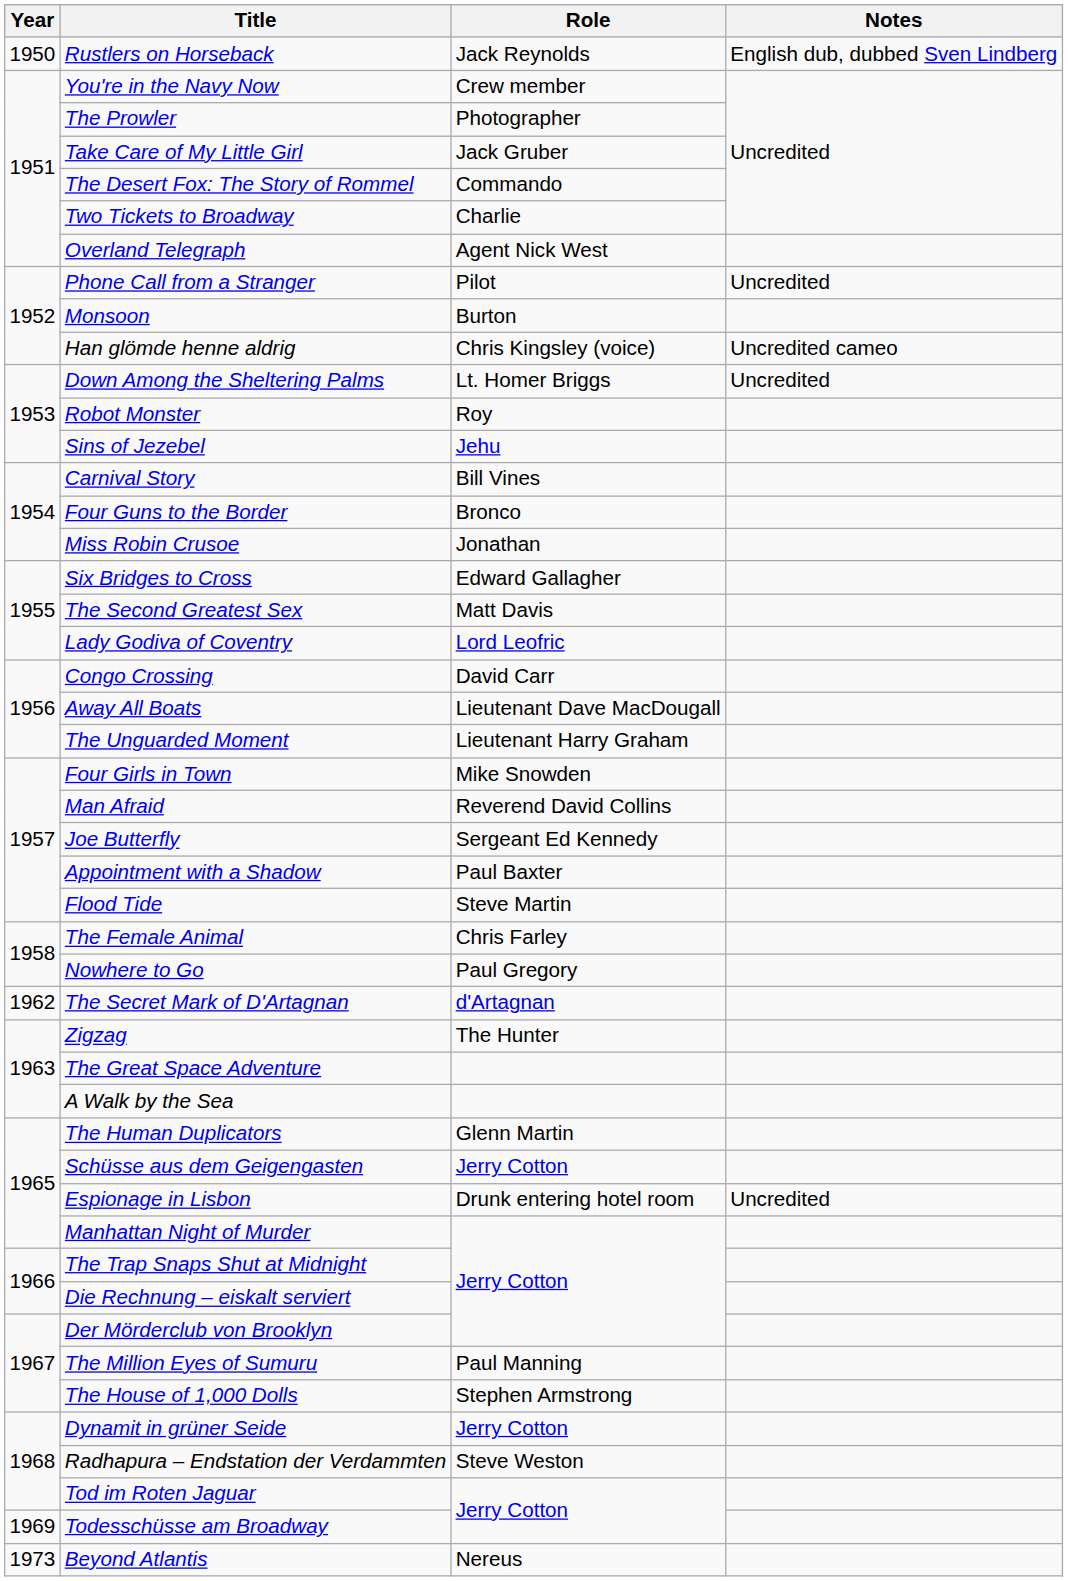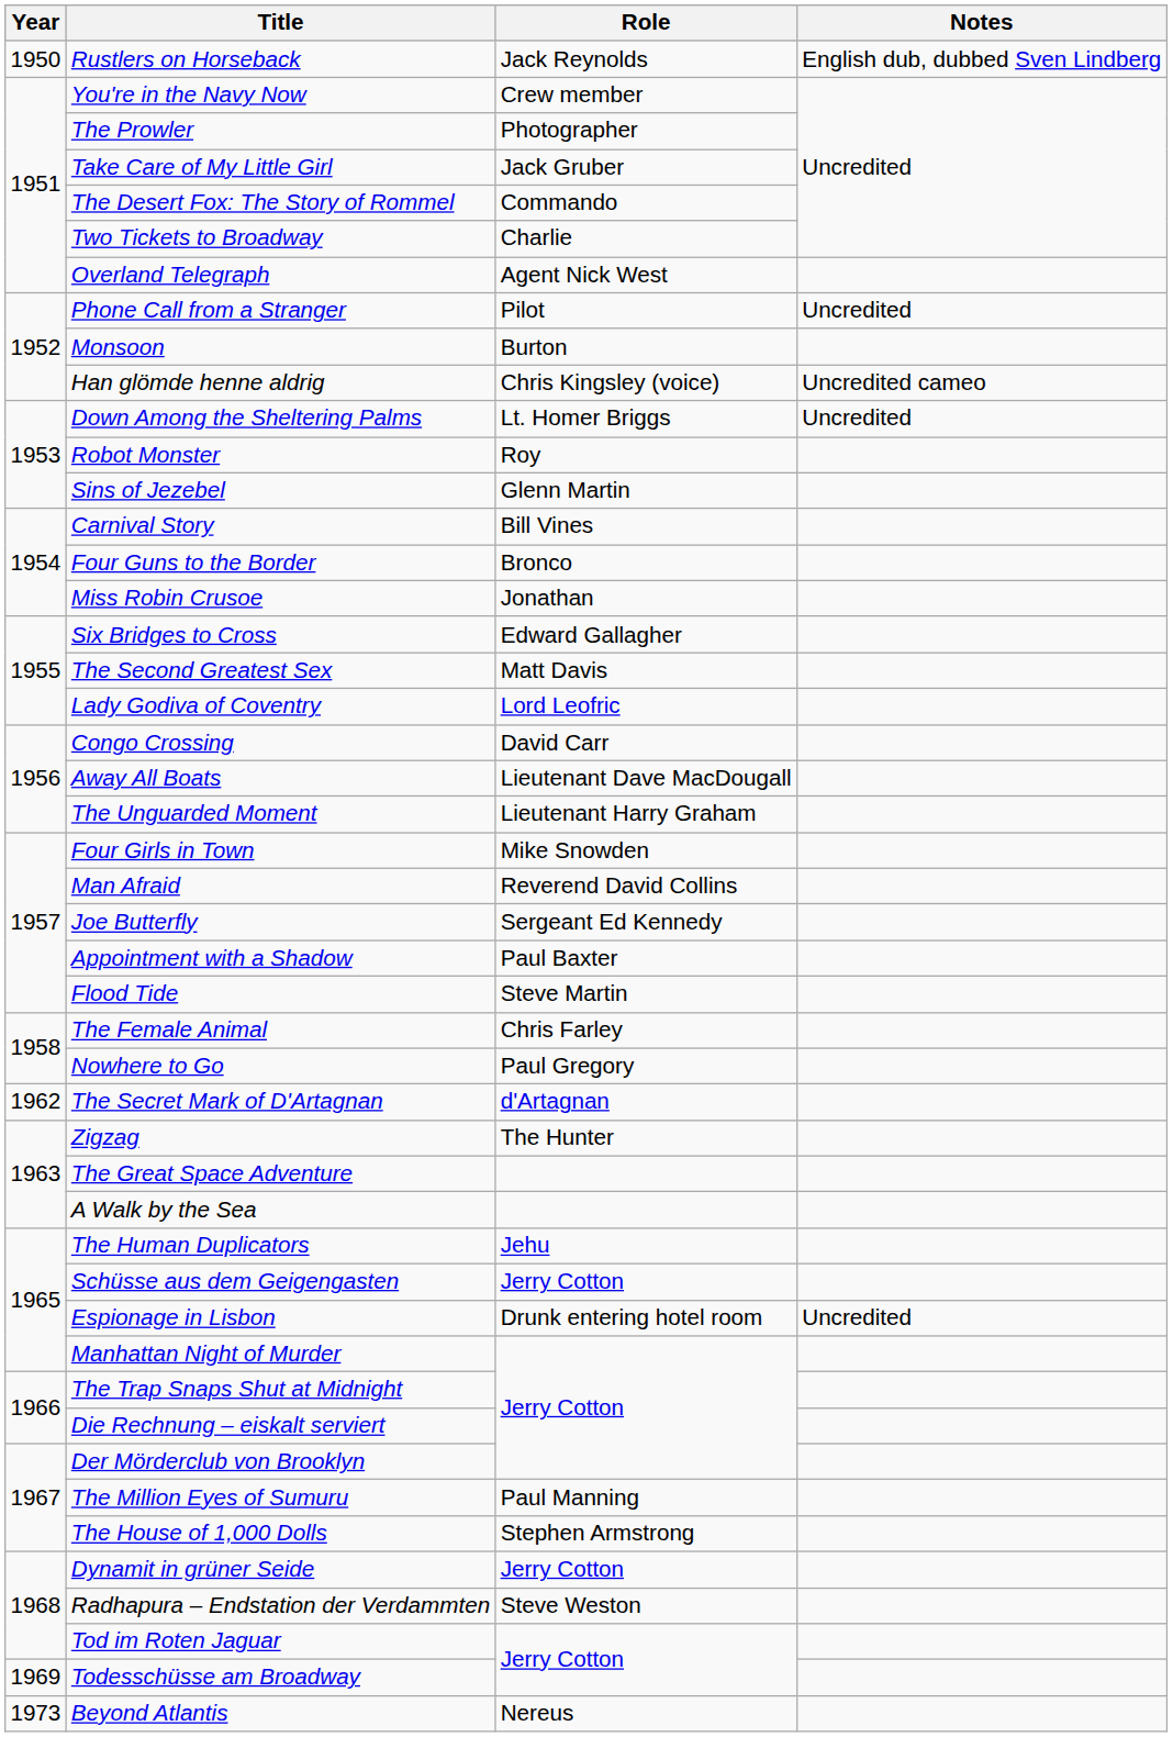 <table class="wikitable">
 <tr style="background:#b0c4de; text-align:center;">
 <th>Year</th>
 <th>Title</th>
 <th>Role</th>
 <th>Notes</th>
 </tr>
 <tr>
 <td>1950</td>
 <td><em><a href='#'>Rustlers on Horseback</a></em></td>
 <td>Jack Reynolds</td>
 <td>English dub, dubbed <a href='#'>Sven Lindberg</a></td>
 </tr>
 <tr>
 <td rowspan="6">1951</td>
 <td><em><a href='#'>You're in the Navy Now</a></em></td>
 <td>Crew member</td>
 <td rowspan="5">Uncredited</td>
 </tr>
 <tr>
 <td><em><a href='#'>The Prowler</a></em></td>
 <td>Photographer</td>
 </tr>
 <tr>
 <td><em><a href='#'>Take Care of My Little Girl</a></em></td>
 <td>Jack Gruber</td>
 </tr>
 <tr>
 <td><em><a href='#'>The Desert Fox: The Story of Rommel</a></em></td>
 <td>Commando</td>
 </tr>
 <tr>
 <td><em><a href='#'>Two Tickets to Broadway</a></em></td>
 <td>Charlie</td>
 </tr>
 <tr>
 <td><em><a href='#'>Overland Telegraph</a></em></td>
 <td>Agent Nick West</td>
 <td></td>
 </tr>
 <tr>
 <td rowspan="3">1952</td>
 <td><em><a href='#'>Phone Call from a Stranger</a></em></td>
 <td>Pilot</td>
 <td>Uncredited</td>
 </tr>
 <tr>
 <td><em><a href='#'>Monsoon</a></em></td>
 <td>Burton</td>
 <td></td>
 </tr>
 <tr>
 <td><em>Han glömde henne aldrig</em></td>
 <td>Chris Kingsley (voice)</td>
 <td>Uncredited cameo</td>
 </tr>
 <tr>
 <td rowspan="3">1953</td>
 <td><em><a href='#'>Down Among the Sheltering Palms</a></em></td>
 <td>Lt. Homer Briggs</td>
 <td>Uncredited</td>
 </tr>
 <tr>
 <td><em><a href='#'>Robot Monster</a></em></td>
 <td>Roy</td>
 <td></td>
 </tr>
 <tr>
 <td><em><a href='#'>Sins of Jezebel</a></em></td>
-<td><a href='#'>Jehu</a></td>
+<td>Glenn Martin</td>
 <td></td>
 </tr>
 <tr>
 <td rowspan="3">1954</td>
 <td><em><a href='#'>Carnival Story</a></em></td>
 <td>Bill Vines</td>
 <td></td>
 </tr>
 <tr>
 <td><em><a href='#'>Four Guns to the Border</a></em></td>
 <td>Bronco</td>
 <td></td>
 </tr>
 <tr>
 <td><em><a href='#'>Miss Robin Crusoe</a></em></td>
 <td>Jonathan</td>
 <td></td>
 </tr>
 <tr>
 <td rowspan="3">1955</td>
 <td><em><a href='#'>Six Bridges to Cross</a></em></td>
 <td>Edward Gallagher</td>
 <td></td>
 </tr>
 <tr>
 <td><em><a href='#'>The Second Greatest Sex</a></em></td>
 <td>Matt Davis</td>
 <td></td>
 </tr>
 <tr>
 <td><em><a href='#'>Lady Godiva of Coventry</a></em></td>
 <td><a href='#'>Lord Leofric</a></td>
 <td></td>
 </tr>
 <tr>
 <td rowspan="3">1956</td>
 <td><em><a href='#'>Congo Crossing</a></em></td>
 <td>David Carr</td>
 <td></td>
 </tr>
 <tr>
 <td><em><a href='#'>Away All Boats</a></em></td>
 <td>Lieutenant Dave MacDougall</td>
 <td></td>
 </tr>
 <tr>
 <td><em><a href='#'>The Unguarded Moment</a></em></td>
 <td>Lieutenant Harry Graham</td>
 <td></td>
 </tr>
 <tr>
 <td rowspan="5">1957</td>
 <td><em><a href='#'>Four Girls in Town</a></em></td>
 <td>Mike Snowden</td>
 <td></td>
 </tr>
 <tr>
 <td><em><a href='#'>Man Afraid</a></em></td>
 <td>Reverend David Collins</td>
 <td></td>
 </tr>
 <tr>
 <td><em><a href='#'>Joe Butterfly</a></em></td>
 <td>Sergeant Ed Kennedy</td>
 <td></td>
 </tr>
 <tr>
 <td><em><a href='#'>Appointment with a Shadow</a></em></td>
 <td>Paul Baxter</td>
 <td></td>
 </tr>
 <tr>
 <td><em><a href='#'>Flood Tide</a></em></td>
 <td>Steve Martin</td>
 <td></td>
 </tr>
 <tr>
 <td rowspan="2">1958</td>
 <td><em><a href='#'>The Female Animal</a></em></td>
 <td>Chris Farley</td>
 <td></td>
 </tr>
 <tr>
 <td><em><a href='#'>Nowhere to Go</a></em></td>
 <td>Paul Gregory</td>
 <td></td>
 </tr>
 <tr>
 <td>1962</td>
 <td><em><a href='#'>The Secret Mark of D'Artagnan</a></em></td>
 <td><a href='#'>d'Artagnan</a></td>
 <td></td>
 </tr>
 <tr>
 <td rowspan="3">1963</td>
 <td><em><a href='#'>Zigzag</a></em></td>
 <td>The Hunter</td>
 <td></td>
 </tr>
 <tr>
 <td><em><a href='#'>The Great Space Adventure</a></em></td>
 <td></td>
 <td></td>
 </tr>
 <tr>
 <td><em>A Walk by the Sea</em></td>
 <td></td>
 <td></td>
 </tr>
 <tr>
 <td rowspan="4">1965</td>
 <td><em><a href='#'>The Human Duplicators</a></em></td>
-<td>Glenn Martin</td>
+<td><a href='#'>Jehu</a></td>
 <td></td>
 </tr>
 <tr>
 <td><em><a href='#'>Schüsse aus dem Geigengasten</a></em></td>
 <td><a href='#'>Jerry Cotton</a></td>
 <td></td>
 </tr>
 <tr>
 <td><em><a href='#'>Espionage in Lisbon</a></em></td>
 <td>Drunk entering hotel room</td>
 <td>Uncredited</td>
 </tr>
 <tr>
 <td><em><a href='#'>Manhattan Night of Murder</a></em></td>
 <td rowspan="4"><a href='#'>Jerry Cotton</a></td>
 <td></td>
 </tr>
 <tr>
 <td rowspan="2">1966</td>
 <td><em><a href='#'>The Trap Snaps Shut at Midnight</a></em></td>
 <td></td>
 </tr>
 <tr>
 <td><em><a href='#'>Die Rechnung – eiskalt serviert</a></em></td>
 <td></td>
 </tr>
 <tr>
 <td rowspan="3">1967</td>
 <td><em><a href='#'>Der Mörderclub von Brooklyn</a></em></td>
 <td></td>
 </tr>
 <tr>
 <td><em><a href='#'>The Million Eyes of Sumuru</a></em></td>
 <td>Paul Manning</td>
 <td></td>
 </tr>
 <tr>
 <td><em><a href='#'>The House of 1,000 Dolls</a></em></td>
 <td>Stephen Armstrong</td>
 <td></td>
 </tr>
 <tr>
 <td rowspan="3">1968</td>
 <td><em><a href='#'>Dynamit in grüner Seide</a></em></td>
 <td><a href='#'>Jerry Cotton</a></td>
 <td></td>
 </tr>
 <tr>
 <td><em>Radhapura – Endstation der Verdammten</em></td>
 <td>Steve Weston</td>
 <td></td>
 </tr>
 <tr>
 <td><em><a href='#'>Tod im Roten Jaguar</a></em></td>
 <td rowspan="2"><a href='#'>Jerry Cotton</a></td>
 <td></td>
 </tr>
 <tr>
 <td>1969</td>
 <td><em><a href='#'>Todesschüsse am Broadway</a></em></td>
 <td></td>
 </tr>
 <tr>
 <td>1973</td>
 <td><em><a href='#'>Beyond Atlantis</a></em></td>
 <td>Nereus</td>
 <td></td>
 </tr>
 </table>
